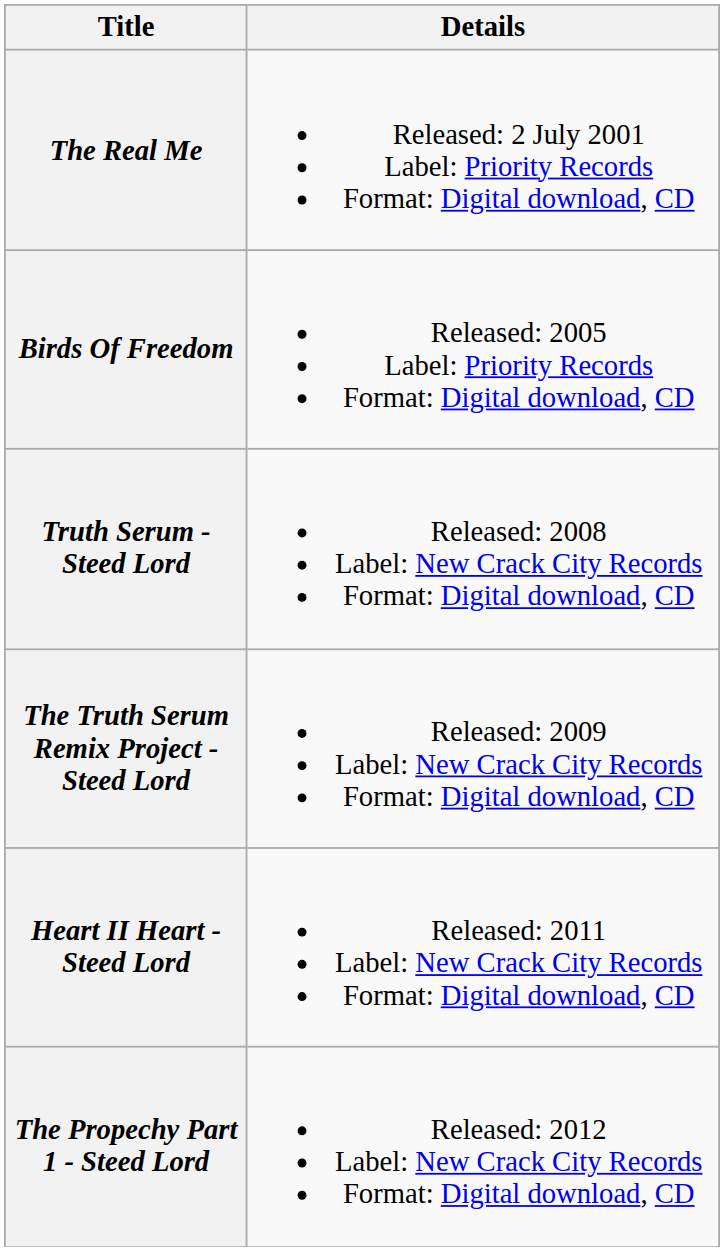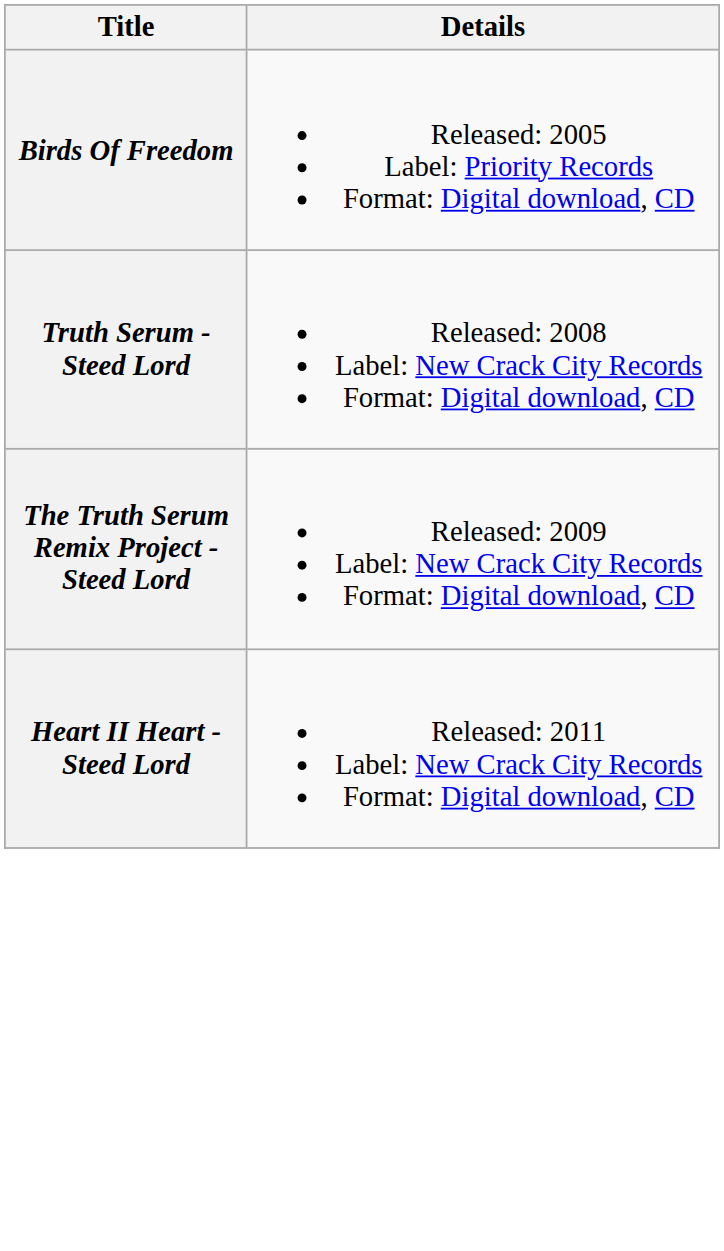 <table class="wikitable plainrowheaders" style="text-align:center;">
 <tr>
 <th scope="col" style="width:8em;">Title</th>
 <th scope="col" style="width:16em;">Details</th>
-</tr>
-<tr>
-<th scope="row"><em>The Real Me</em></th>
-<td><br><ul><li>Released: 2 July 2001</li><li>Label: <a href='#'>Priority Records</a></li><li>Format: <a href='#'>Digital download</a>, <a href='#'>CD</a></li></ul></td>
 </tr>
 <tr>
 <th scope="row"><em>Birds Of Freedom</em></th>
 <td><br><ul><li>Released: 2005</li><li>Label: <a href='#'>Priority Records</a></li><li>Format: <a href='#'>Digital download</a>, <a href='#'>CD</a></li></ul></td>
 </tr>
 <tr>
 <th scope="row"><em>Truth Serum - Steed Lord</em></th>
 <td><br><ul><li>Released: 2008</li><li>Label: <a href='#'>New Crack City Records</a></li><li>Format: <a href='#'>Digital download</a>, <a href='#'>CD</a></li></ul></td>
 </tr>
 <tr>
 <th scope="row"><em>The Truth Serum Remix Project - Steed Lord</em></th>
 <td><br><ul><li>Released: 2009</li><li>Label: <a href='#'>New Crack City Records</a></li><li>Format: <a href='#'>Digital download</a>, <a href='#'>CD</a></li></ul></td>
 </tr>
 <tr>
 <th scope="row"><em>Heart II Heart - Steed Lord</em></th>
 <td><br><ul><li>Released: 2011</li><li>Label: <a href='#'>New Crack City Records</a></li><li>Format: <a href='#'>Digital download</a>, <a href='#'>CD</a></li></ul></td>
 </tr>
-<tr>
-<th scope="row"><em>The Propechy Part 1 - Steed Lord</em></th>
-<td><br><ul><li>Released: 2012</li><li>Label: <a href='#'>New Crack City Records</a></li><li>Format: <a href='#'>Digital download</a>, <a href='#'>CD</a></li></ul></td>
-</tr>
 </table>
